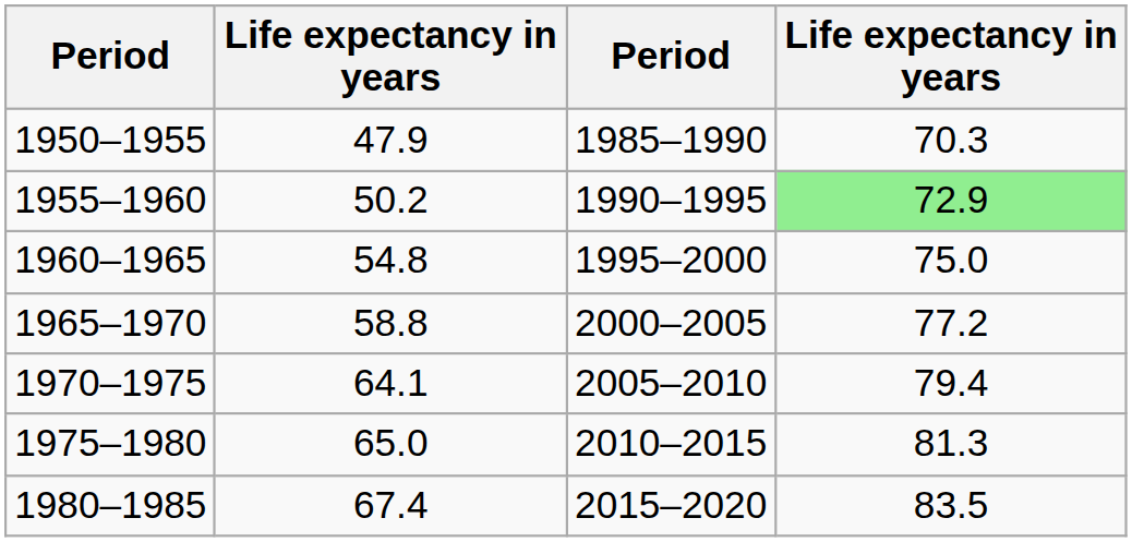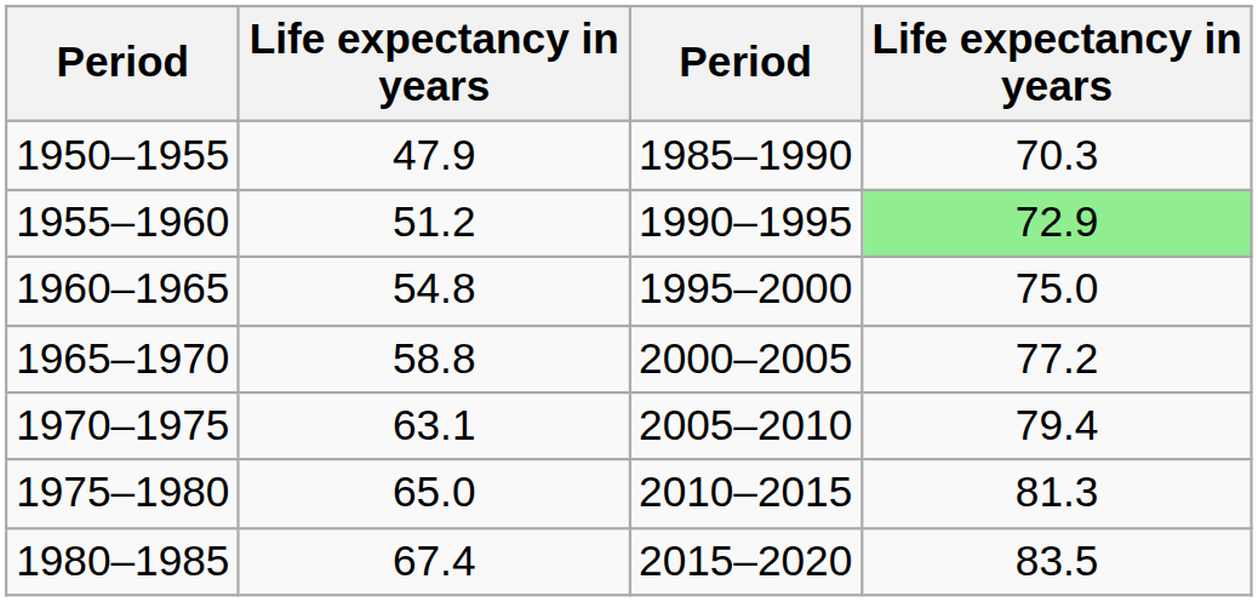 <table class="wikitable" style="text-align:center">
 <tr>
 <th>Period</th>
 <th>Life expectancy in<br>years</th>
 <th>Period</th>
 <th>Life expectancy in<br>years</th>
 </tr>
 <tr>
 <td>1950–1955</td>
 <td>47.9</td>
 <td>1985–1990</td>
 <td>70.3</td>
 </tr>
 <tr>
 <td>1955–1960</td>
-<td>50.2</td>
+<td>51.2</td>
 <td>1990–1995</td>
 <td style="background: lightgreen;">72.9</td>
 </tr>
 <tr>
 <td>1960–1965</td>
 <td>54.8</td>
 <td>1995–2000</td>
 <td>75.0</td>
 </tr>
 <tr>
 <td>1965–1970</td>
 <td>58.8</td>
 <td>2000–2005</td>
 <td>77.2</td>
 </tr>
 <tr>
 <td>1970–1975</td>
-<td>64.1</td>
+<td>63.1</td>
 <td>2005–2010</td>
 <td>79.4</td>
 </tr>
 <tr>
 <td>1975–1980</td>
 <td>65.0</td>
 <td>2010–2015</td>
 <td>81.3</td>
 </tr>
 <tr>
 <td>1980–1985</td>
 <td>67.4</td>
 <td>2015–2020</td>
 <td>83.5</td>
 </tr>
 </table>
